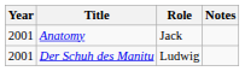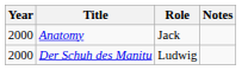 <table class="wikitable sortable">
 <tr>
 <th>Year</th>
 <th>Title</th>
 <th>Role</th>
 <th class="unsortable">Notes</th>
 </tr>
 <tr>
-<td>2001</td>
+<td>2000</td>
 <td><em><a href='#'>Anatomy</a></em></td>
 <td>Jack</td>
 <td></td>
 </tr>
 <tr>
-<td>2001</td>
+<td>2000</td>
 <td><em><a href='#'>Der Schuh des Manitu</a></em></td>
 <td>Ludwig</td>
 <td></td>
 </tr>
 </table>
